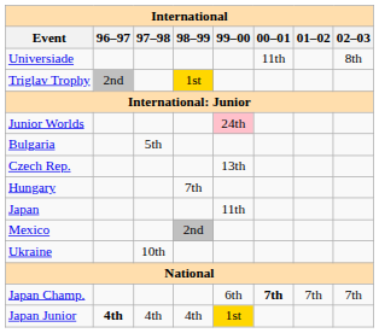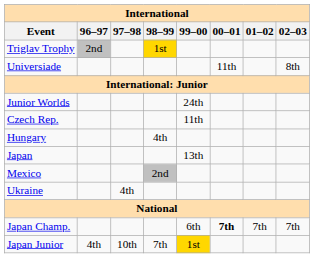 <table class="wikitable" style="text-align:center">
 <tr>
 <th style="background-color: #ffdead; " colspan=8 align=center>International</th>
 </tr>
 <tr>
 <th>Event</th>
 <th>96–97</th>
 <th>97–98</th>
 <th>98–99</th>
 <th>99–00</th>
 <th>00–01</th>
 <th>01–02</th>
 <th>02–03</th>
 </tr>
 <tr>
+<td align=left><a href='#'>Triglav Trophy</a></td>
+<td bgcolor=silver>2nd</td>
+<td></td>
+<td bgcolor=gold>1st</td>
+<td></td>
+<td></td>
+<td></td>
+<td></td>
+</tr>
+<tr>
 <td align=left><a href='#'>Universiade</a></td>
 <td></td>
 <td></td>
 <td></td>
 <td></td>
 <td>11th</td>
 <td></td>
 <td>8th</td>
 </tr>
 <tr>
-<td align=left><a href='#'>Triglav Trophy</a></td>
-<td bgcolor=silver>2nd</td>
-<td></td>
-<td bgcolor=gold>1st</td>
-<td></td>
-<td></td>
-<td></td>
-<td></td>
-</tr>
-<tr>
 <th style="background-color: #ffdead; " colspan=8 align=center>International: Junior</th>
 </tr>
 <tr>
 <td align=left><a href='#'>Junior Worlds</a></td>
 <td></td>
 <td></td>
 <td></td>
-<td style="background: pink;">24th</td>
-<td></td>
-<td></td>
-<td></td>
-</tr>
-<tr>
-<td align=left> <a href='#'>Bulgaria</a></td>
-<td></td>
-<td>5th</td>
-<td></td>
-<td></td>
+<td>24th</td>
 <td></td>
 <td></td>
 <td></td>
 </tr>
 <tr>
 <td align=left> <a href='#'>Czech Rep.</a></td>
 <td></td>
 <td></td>
 <td></td>
-<td>13th</td>
+<td>11th</td>
 <td></td>
 <td></td>
 <td></td>
 </tr>
 <tr>
 <td align=left> <a href='#'>Hungary</a></td>
 <td></td>
 <td></td>
-<td>7th</td>
+<td>4th</td>
 <td></td>
 <td></td>
 <td></td>
 <td></td>
 </tr>
 <tr>
 <td align=left> <a href='#'>Japan</a></td>
 <td></td>
 <td></td>
 <td></td>
-<td>11th</td>
+<td>13th</td>
 <td></td>
 <td></td>
 <td></td>
 </tr>
 <tr>
 <td align=left> <a href='#'>Mexico</a></td>
 <td></td>
 <td></td>
 <td bgcolor=silver>2nd</td>
 <td></td>
 <td></td>
 <td></td>
 <td></td>
 </tr>
 <tr>
 <td align=left> <a href='#'>Ukraine</a></td>
 <td></td>
-<td>10th</td>
+<td>4th</td>
 <td></td>
 <td></td>
 <td></td>
 <td></td>
 <td></td>
 </tr>
 <tr>
 <th style="background-color: #ffdead; " colspan=8 align=center>National</th>
 </tr>
 <tr>
 <td align=left><a href='#'>Japan Champ.</a></td>
 <td></td>
 <td></td>
 <td></td>
 <td>6th</td>
 <td><strong>7th</strong></td>
 <td>7th</td>
 <td>7th</td>
 </tr>
 <tr>
 <td align=left><a href='#'>Japan Junior</a></td>
-<td><strong>4th</strong></td>
 <td>4th</td>
-<td>4th</td>
+<td>10th</td>
+<td>7th</td>
 <td bgcolor=gold>1st</td>
 <td></td>
 <td></td>
 <td></td>
 </tr>
 </table>
